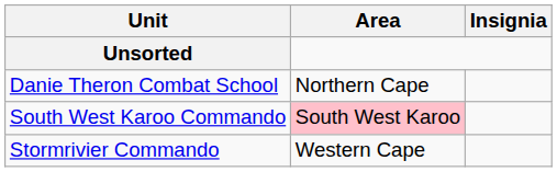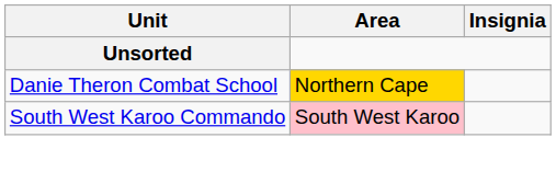 <table class="wikitable">
 <tr>
 <th>Unit</th>
 <th>Area</th>
 <th>Insignia</th>
 </tr>
 <tr>
 <th>Unsorted</th>
 </tr>
 <tr>
 <td><a href='#'>Danie Theron Combat School</a></td>
-<td>Northern Cape</td>
+<td style="background: gold;">Northern Cape</td>
 <td></td>
 </tr>
 <tr>
 <td><a href='#'>South West Karoo Commando</a></td>
 <td style="background: pink;">South West Karoo</td>
 <td></td>
 </tr>
-<tr>
-<td><a href='#'>Stormrivier Commando</a></td>
-<td>Western Cape</td>
-<td></td>
-</tr>
 </table>
